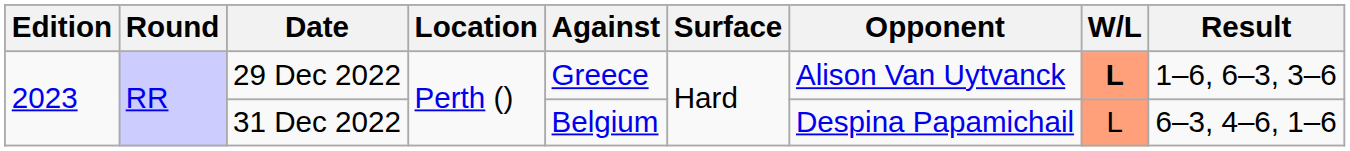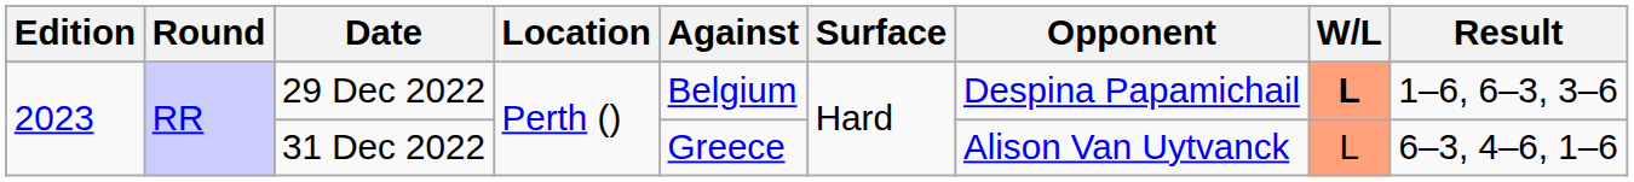 <table class="wikitable">
 <tr>
 <th>Edition</th>
 <th>Round</th>
 <th>Date</th>
 <th>Location</th>
 <th>Against</th>
 <th>Surface</th>
 <th>Opponent</th>
 <th>W/L</th>
 <th>Result</th>
 </tr>
 <tr>
 <td rowspan=2><a href='#'>2023</a></td>
 <td rowspan=2 bgcolor=#ccf><a href='#'>RR</a></td>
 <td>29 Dec 2022</td>
 <td rowspan=2><a href='#'>Perth</a> ()</td>
-<td> <a href='#'>Greece</a></td>
+<td> <a href='#'>Belgium</a></td>
 <td rowspan=2>Hard</td>
-<td><a href='#'>Alison Van Uytvanck</a></td>
+<td><a href='#'>Despina Papamichail</a></td>
 <td bgcolor=#FFA07A align=center><strong>L</strong></td>
 <td>1–6, 6–3, 3–6</td>
 </tr>
 <tr>
 <td>31 Dec 2022</td>
-<td> <a href='#'>Belgium</a></td>
-<td><a href='#'>Despina Papamichail</a></td>
+<td> <a href='#'>Greece</a></td>
+<td><a href='#'>Alison Van Uytvanck</a></td>
 <td bgcolor=#FFA07A align=center>L</td>
 <td>6–3, 4–6, 1–6</td>
 </tr>
 </table>
